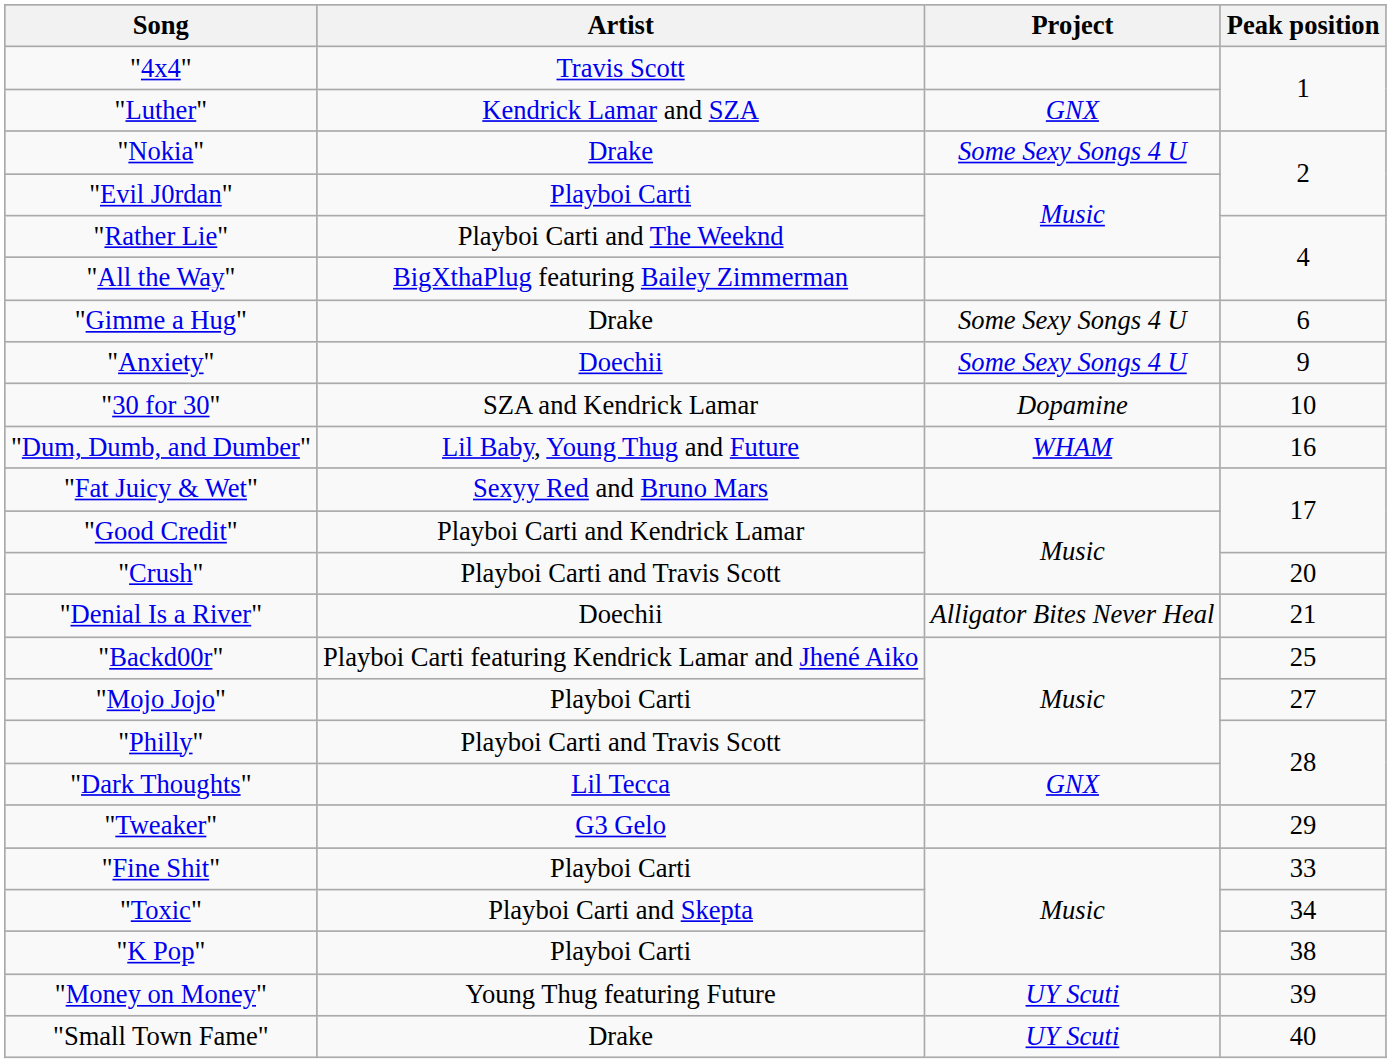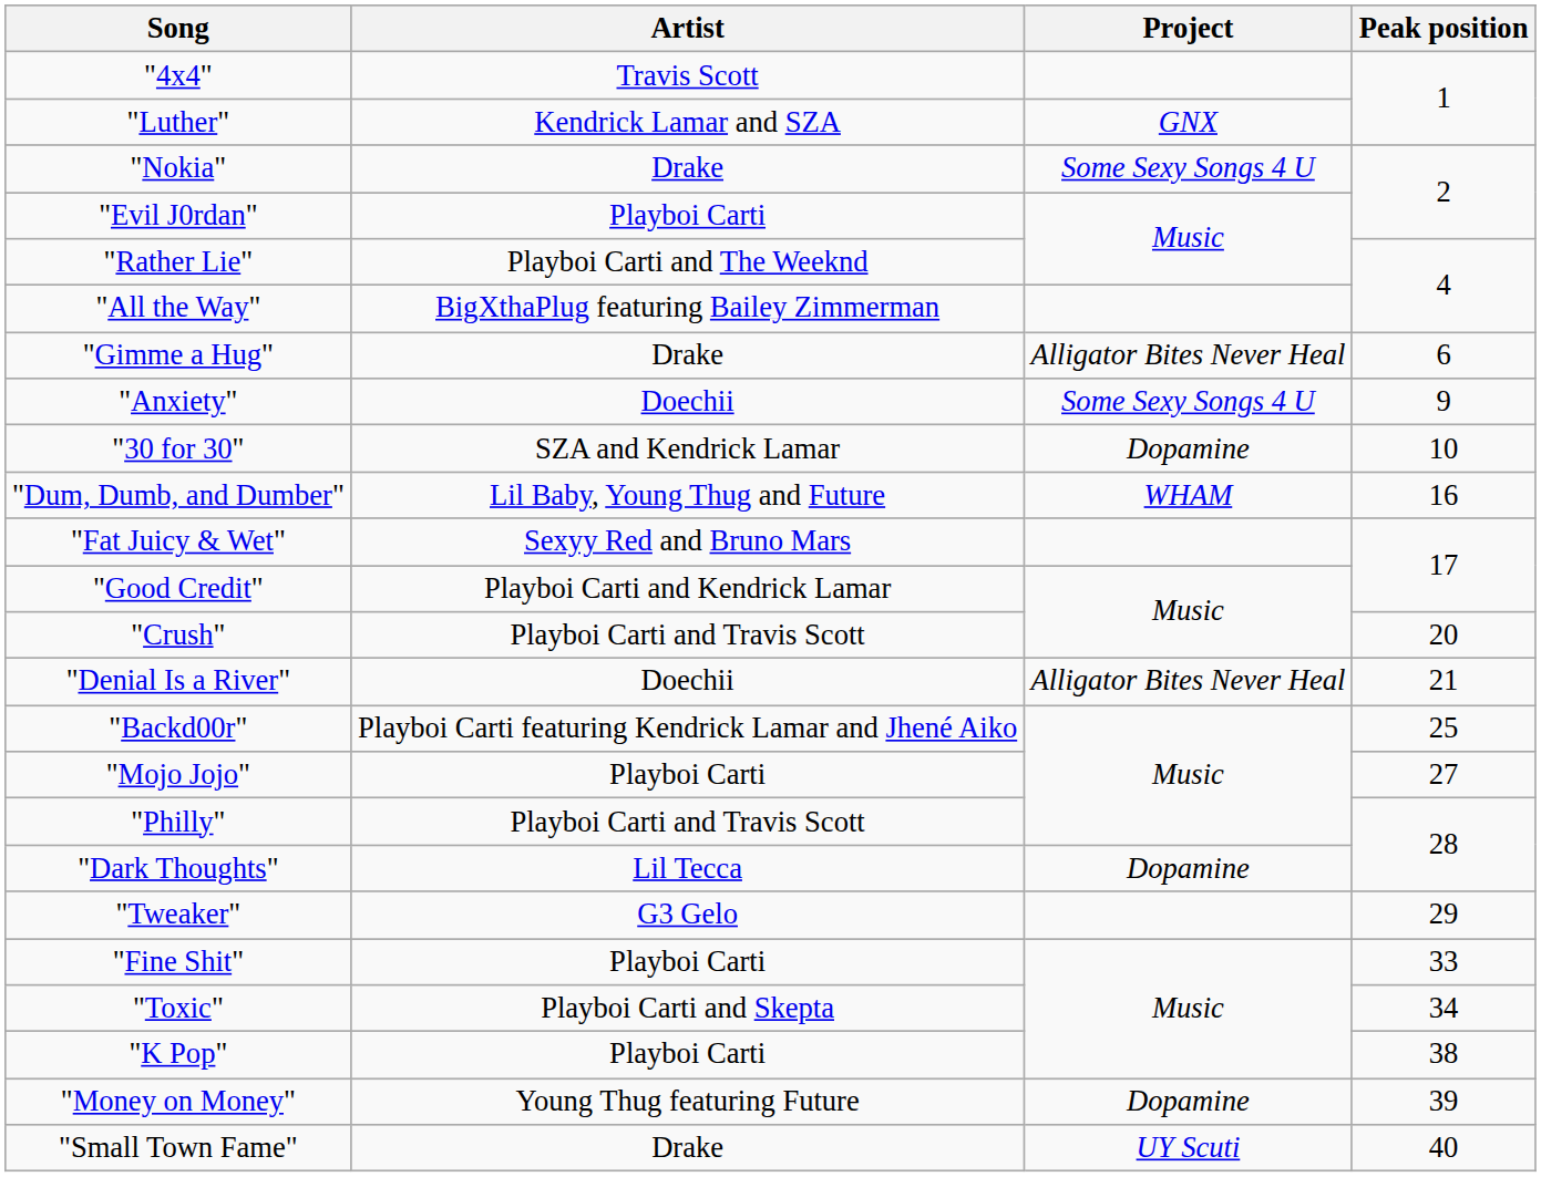 <table class="wikitable sortable plainrowheaders" style="text-align:center;">
 <tr>
 <th scope="col">Song</th>
 <th scope="col">Artist</th>
 <th scope="col">Project</th>
 <th scope="col">Peak position</th>
 </tr>
 <tr>
 <td>"<a href='#'>4x4</a>"</td>
 <td><a href='#'>Travis Scott</a></td>
 <td></td>
 <td rowspan="2">1</td>
 </tr>
 <tr>
 <td>"<a href='#'>Luther</a>"</td>
 <td><a href='#'>Kendrick Lamar</a> and <a href='#'>SZA</a></td>
 <td><em><a href='#'>GNX</a></em></td>
 </tr>
 <tr>
 <td>"<a href='#'>Nokia</a>"</td>
 <td><a href='#'>Drake</a></td>
 <td><em><a href='#'>Some Sexy Songs 4 U</a></em></td>
 <td rowspan="2">2</td>
 </tr>
 <tr>
 <td>"<a href='#'>Evil J0rdan</a>"</td>
 <td><a href='#'>Playboi Carti</a></td>
 <td rowspan="2"><em><a href='#'>Music</a></em></td>
 </tr>
 <tr>
 <td>"<a href='#'>Rather Lie</a>"</td>
 <td>Playboi Carti and <a href='#'>The Weeknd</a></td>
 <td rowspan="2">4</td>
 </tr>
 <tr>
 <td>"<a href='#'>All the Way</a>"</td>
 <td><a href='#'>BigXthaPlug</a> featuring <a href='#'>Bailey Zimmerman</a></td>
 <td></td>
 </tr>
 <tr>
 <td>"<a href='#'>Gimme a Hug</a>"</td>
 <td>Drake</td>
-<td><em>Some Sexy Songs 4 U</em></td>
+<td><em>Alligator Bites Never Heal</em></td>
 <td>6</td>
 </tr>
 <tr>
 <td>"<a href='#'>Anxiety</a>"</td>
 <td><a href='#'>Doechii</a></td>
 <td><em><a href='#'>Some Sexy Songs 4 U</a></em></td>
 <td>9</td>
 </tr>
 <tr>
 <td>"<a href='#'>30 for 30</a>"</td>
 <td>SZA and Kendrick Lamar</td>
 <td><em>Dopamine</em></td>
 <td>10</td>
 </tr>
 <tr>
 <td>"<a href='#'>Dum, Dumb, and Dumber</a>"</td>
 <td><a href='#'>Lil Baby</a>, <a href='#'>Young Thug</a> and <a href='#'>Future</a></td>
 <td><em><a href='#'>WHAM</a></em></td>
 <td>16</td>
 </tr>
 <tr>
 <td>"<a href='#'>Fat Juicy & Wet</a>"</td>
 <td><a href='#'>Sexyy Red</a> and <a href='#'>Bruno Mars</a></td>
 <td></td>
 <td rowspan="2">17</td>
 </tr>
 <tr>
 <td>"<a href='#'>Good Credit</a>"</td>
 <td>Playboi Carti and Kendrick Lamar</td>
 <td rowspan="2"><em>Music</em></td>
 </tr>
 <tr>
 <td>"<a href='#'>Crush</a>"</td>
 <td>Playboi Carti and Travis Scott</td>
 <td>20</td>
 </tr>
 <tr>
 <td>"<a href='#'>Denial Is a River</a>"</td>
 <td>Doechii</td>
 <td><em>Alligator Bites Never Heal</em></td>
 <td>21</td>
 </tr>
 <tr>
 <td>"<a href='#'>Backd00r</a>"</td>
 <td>Playboi Carti featuring Kendrick Lamar and <a href='#'>Jhené Aiko</a></td>
 <td rowspan="3"><em>Music</em></td>
 <td>25</td>
 </tr>
 <tr>
 <td>"<a href='#'>Mojo Jojo</a>"</td>
 <td>Playboi Carti</td>
 <td>27</td>
 </tr>
 <tr>
 <td>"<a href='#'>Philly</a>"</td>
 <td>Playboi Carti and Travis Scott</td>
 <td rowspan="2">28</td>
 </tr>
 <tr>
 <td>"<a href='#'>Dark Thoughts</a>"</td>
 <td><a href='#'>Lil Tecca</a></td>
-<td><em><a href='#'>GNX</a></em></td>
+<td><em>Dopamine</em></td>
 </tr>
 <tr>
 <td>"<a href='#'>Tweaker</a>"</td>
 <td><a href='#'>G3 Gelo</a></td>
 <td></td>
 <td>29</td>
 </tr>
 <tr>
 <td>"<a href='#'>Fine Shit</a>"</td>
 <td>Playboi Carti</td>
 <td rowspan="3"><em>Music</em></td>
 <td>33</td>
 </tr>
 <tr>
 <td>"<a href='#'>Toxic</a>"</td>
 <td>Playboi Carti and <a href='#'>Skepta</a></td>
 <td>34</td>
 </tr>
 <tr>
 <td>"<a href='#'>K Pop</a>"</td>
 <td>Playboi Carti</td>
 <td>38</td>
 </tr>
 <tr>
 <td>"<a href='#'>Money on Money</a>"</td>
 <td>Young Thug featuring Future</td>
-<td><em><a href='#'>UY Scuti</a></em></td>
+<td><em>Dopamine</em></td>
 <td>39</td>
 </tr>
 <tr>
 <td>"Small Town Fame"</td>
 <td>Drake</td>
 <td><em><a href='#'>UY Scuti</a></em></td>
 <td>40</td>
 </tr>
 </table>
